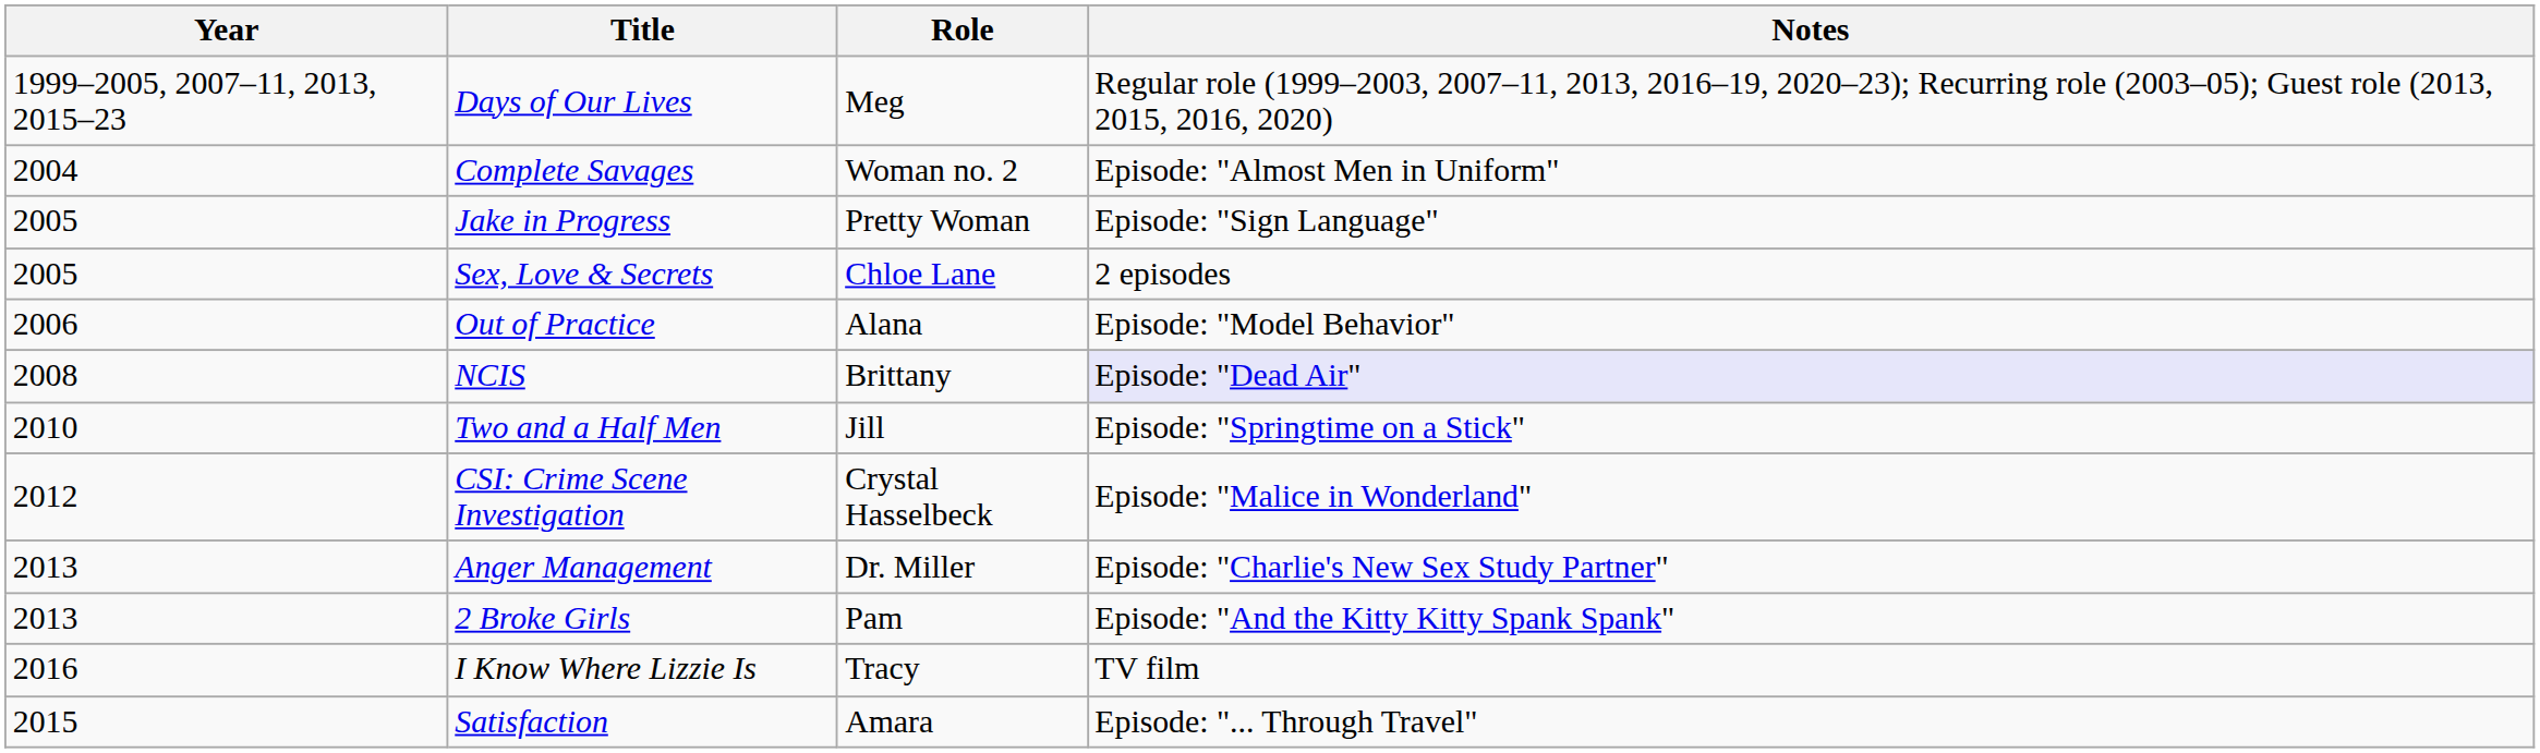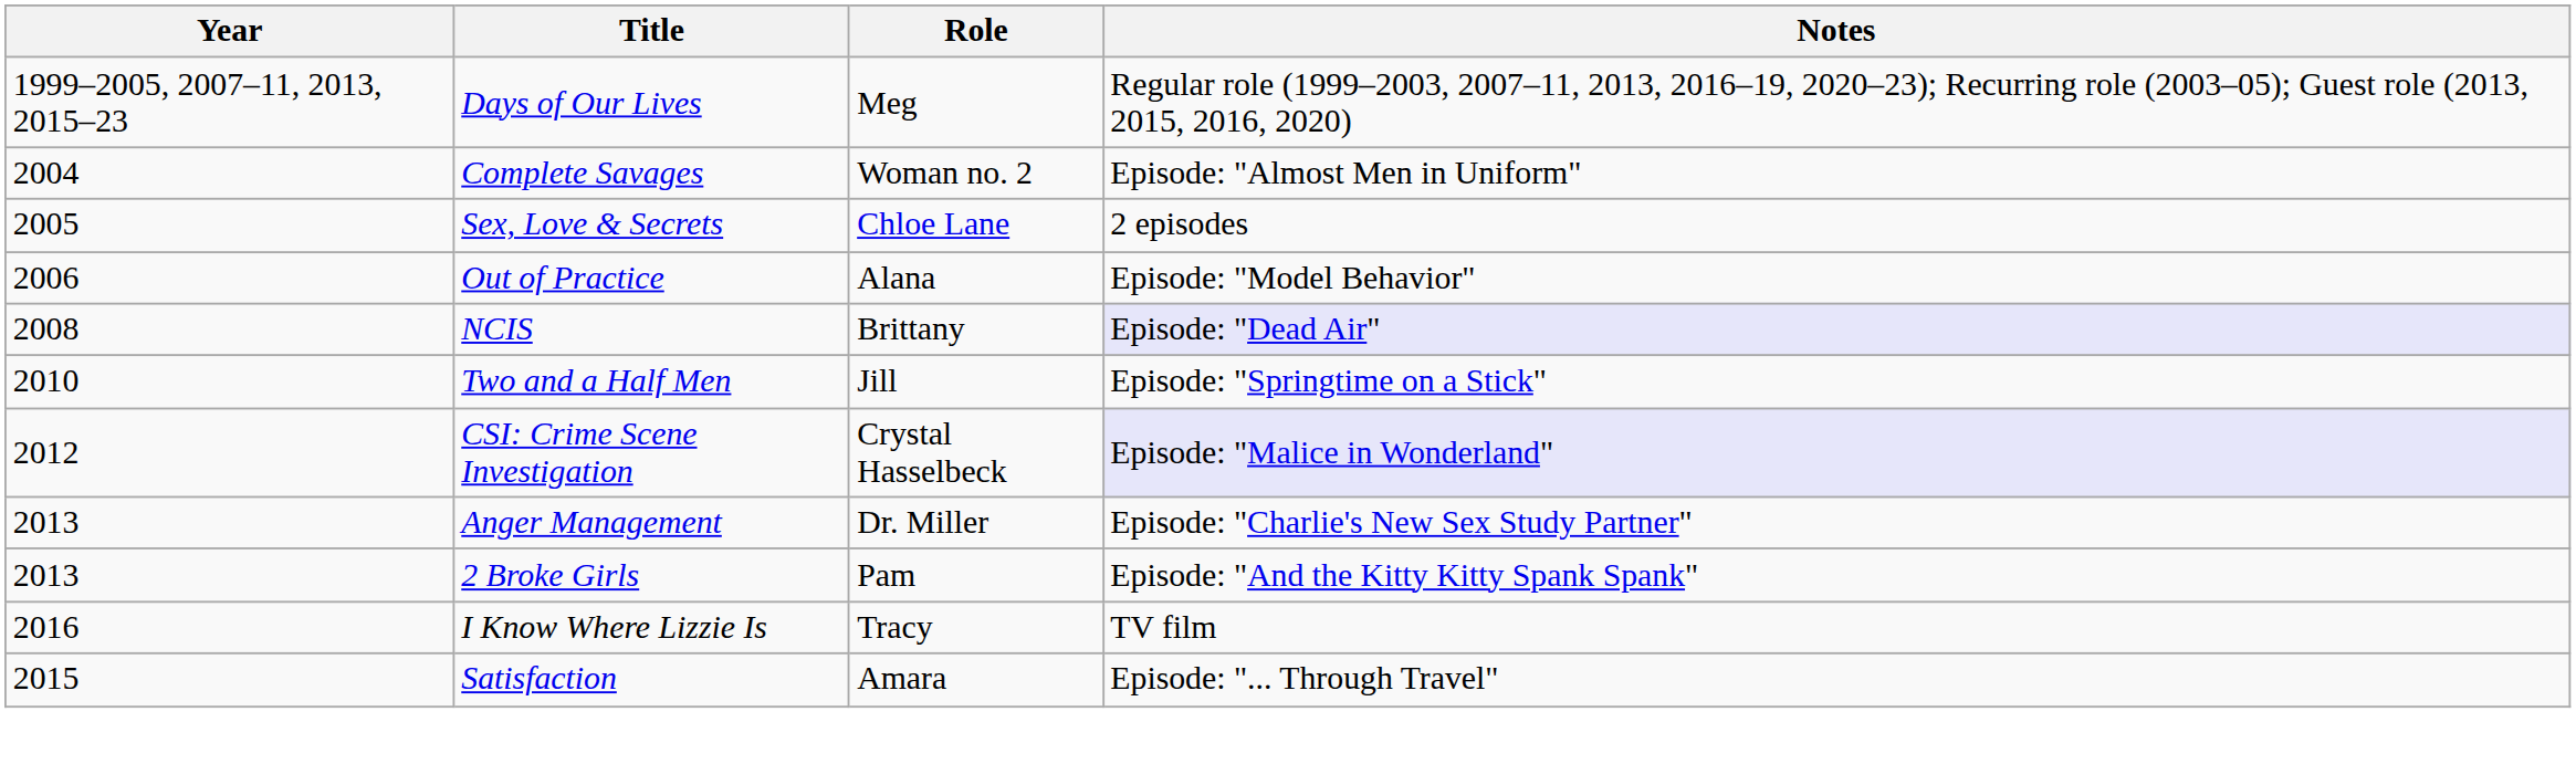 <table class="wikitable sortable mw-collapsible">
 <tr>
 <th>Year</th>
 <th>Title</th>
 <th>Role</th>
 <th class="unsortable">Notes</th>
 </tr>
 <tr>
 <td>1999–2005, 2007–11, 2013, 2015–23</td>
 <td><em><a href='#'>Days of Our Lives</a></em></td>
 <td>Meg</td>
 <td>Regular role (1999–2003, 2007–11, 2013, 2016–19, 2020–23); Recurring role (2003–05); Guest role (2013, 2015, 2016, 2020)</td>
 </tr>
 <tr>
 <td>2004</td>
 <td><em><a href='#'>Complete Savages</a></em></td>
 <td>Woman no. 2</td>
 <td>Episode: "Almost Men in Uniform"</td>
-</tr>
-<tr>
-<td>2005</td>
-<td><em><a href='#'>Jake in Progress</a></em></td>
-<td>Pretty Woman</td>
-<td>Episode: "Sign Language"</td>
 </tr>
 <tr>
 <td>2005</td>
 <td><em><a href='#'>Sex, Love & Secrets</a></em></td>
 <td><a href='#'>Chloe Lane</a></td>
 <td>2 episodes</td>
 </tr>
 <tr>
 <td>2006</td>
 <td><em><a href='#'>Out of Practice</a></em></td>
 <td>Alana</td>
 <td>Episode: "Model Behavior"</td>
 </tr>
 <tr>
 <td>2008</td>
 <td><em><a href='#'>NCIS</a></em></td>
 <td>Brittany</td>
 <td style="background: lavender;">Episode: "<a href='#'>Dead Air</a>"</td>
 </tr>
 <tr>
 <td>2010</td>
 <td><em><a href='#'>Two and a Half Men</a></em></td>
 <td>Jill</td>
 <td>Episode: "<a href='#'>Springtime on a Stick</a>"</td>
 </tr>
 <tr>
 <td>2012</td>
 <td><em><a href='#'>CSI: Crime Scene Investigation</a></em></td>
 <td>Crystal Hasselbeck</td>
-<td>Episode: "<a href='#'>Malice in Wonderland</a>"</td>
+<td style="background: lavender;">Episode: "<a href='#'>Malice in Wonderland</a>"</td>
 </tr>
 <tr>
 <td>2013</td>
 <td><em><a href='#'>Anger Management</a></em></td>
 <td>Dr. Miller</td>
 <td>Episode: "<a href='#'>Charlie's New Sex Study Partner</a>"</td>
 </tr>
 <tr>
 <td>2013</td>
 <td><em><a href='#'>2 Broke Girls</a></em></td>
 <td>Pam</td>
 <td>Episode: "<a href='#'>And the Kitty Kitty Spank Spank</a>"</td>
 </tr>
 <tr>
 <td>2016</td>
 <td><em>I Know Where Lizzie Is</em></td>
 <td>Tracy</td>
 <td>TV film</td>
 </tr>
 <tr>
 <td>2015</td>
 <td><em><a href='#'>Satisfaction</a></em></td>
 <td>Amara</td>
 <td>Episode: "... Through Travel"</td>
 </tr>
 </table>
